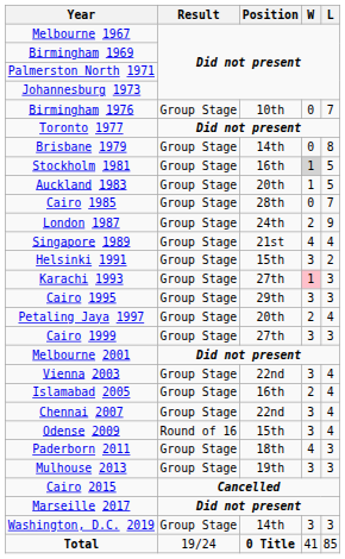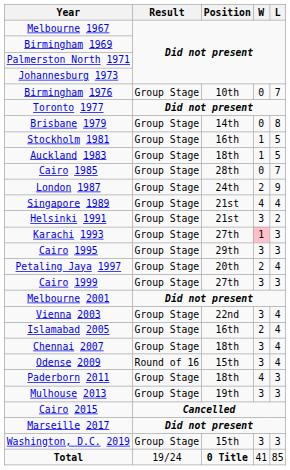 <table class="wikitable" style="text-align: center;">
 <tr>
 <th>Year</th>
 <th>Result</th>
 <th>Position</th>
 <th>W</th>
 <th>L</th>
 </tr>
 <tr>
 <td> <a href='#'>Melbourne</a> <a href='#'>1967</a></td>
 <td rowspan="4" colspan="4" align="center"><strong><em>Did not present</em></strong></td>
 </tr>
 <tr>
 <td> <a href='#'>Birmingham</a> <a href='#'>1969</a></td>
 </tr>
 <tr>
 <td> <a href='#'>Palmerston North</a> <a href='#'>1971</a></td>
 </tr>
 <tr>
 <td> <a href='#'>Johannesburg</a> <a href='#'>1973</a></td>
 </tr>
 <tr>
 <td> <a href='#'>Birmingham</a> <a href='#'>1976</a></td>
 <td>Group Stage</td>
 <td>10th</td>
 <td>0</td>
 <td>7</td>
 </tr>
 <tr>
 <td> <a href='#'>Toronto</a> <a href='#'>1977</a></td>
 <td rowspan="1" colspan="4" align="center"><strong><em>Did not present</em></strong></td>
 </tr>
 <tr>
 <td> <a href='#'>Brisbane</a> <a href='#'>1979</a></td>
 <td>Group Stage</td>
 <td>14th</td>
 <td>0</td>
 <td>8</td>
 </tr>
 <tr>
 <td> <a href='#'>Stockholm</a> <a href='#'>1981</a></td>
 <td>Group Stage</td>
 <td>16th</td>
-<td style="background: lightgrey;">1</td>
+<td>1</td>
 <td>5</td>
 </tr>
 <tr>
 <td> <a href='#'>Auckland</a> <a href='#'>1983</a></td>
 <td>Group Stage</td>
-<td>20th</td>
+<td>18th</td>
 <td>1</td>
 <td>5</td>
 </tr>
 <tr>
 <td> <a href='#'>Cairo</a> <a href='#'>1985</a></td>
 <td>Group Stage</td>
 <td>28th</td>
 <td>0</td>
 <td>7</td>
 </tr>
 <tr>
 <td> <a href='#'>London</a> <a href='#'>1987</a></td>
 <td>Group Stage</td>
 <td>24th</td>
 <td>2</td>
 <td>9</td>
 </tr>
 <tr>
 <td> <a href='#'>Singapore</a> <a href='#'>1989</a></td>
 <td>Group Stage</td>
 <td>21st</td>
 <td>4</td>
 <td>4</td>
 </tr>
 <tr>
 <td> <a href='#'>Helsinki</a> <a href='#'>1991</a></td>
 <td>Group Stage</td>
-<td>15th</td>
+<td>21st</td>
 <td>3</td>
 <td>2</td>
 </tr>
 <tr>
 <td> <a href='#'>Karachi</a> <a href='#'>1993</a></td>
 <td>Group Stage</td>
 <td>27th</td>
 <td style="background: pink;">1</td>
 <td>3</td>
 </tr>
 <tr>
 <td> <a href='#'>Cairo</a> <a href='#'>1995</a></td>
 <td>Group Stage</td>
 <td>29th</td>
 <td>3</td>
 <td>3</td>
 </tr>
 <tr>
 <td> <a href='#'>Petaling Jaya</a> <a href='#'>1997</a></td>
 <td>Group Stage</td>
 <td>20th</td>
 <td>2</td>
 <td>4</td>
 </tr>
 <tr>
 <td> <a href='#'>Cairo</a> <a href='#'>1999</a></td>
 <td>Group Stage</td>
 <td>27th</td>
 <td>3</td>
 <td>3</td>
 </tr>
 <tr>
 <td> <a href='#'>Melbourne</a> <a href='#'>2001</a></td>
 <td rowspan="1" colspan="4" align="center"><strong><em>Did not present</em></strong></td>
 </tr>
 <tr>
 <td> <a href='#'>Vienna</a> <a href='#'>2003</a></td>
 <td>Group Stage</td>
 <td>22nd</td>
 <td>3</td>
 <td>4</td>
 </tr>
 <tr>
 <td> <a href='#'>Islamabad</a> <a href='#'>2005</a></td>
 <td>Group Stage</td>
 <td>16th</td>
 <td>2</td>
 <td>4</td>
 </tr>
 <tr>
 <td> <a href='#'>Chennai</a> <a href='#'>2007</a></td>
 <td>Group Stage</td>
-<td>22nd</td>
+<td>18th</td>
 <td>3</td>
 <td>4</td>
 </tr>
 <tr>
 <td> <a href='#'>Odense</a> <a href='#'>2009</a></td>
 <td>Round of 16</td>
 <td>15th</td>
 <td>3</td>
 <td>4</td>
 </tr>
 <tr>
 <td> <a href='#'>Paderborn</a> <a href='#'>2011</a></td>
 <td>Group Stage</td>
 <td>18th</td>
 <td>4</td>
 <td>3</td>
 </tr>
 <tr>
 <td> <a href='#'>Mulhouse</a> <a href='#'>2013</a></td>
 <td>Group Stage</td>
 <td>19th</td>
 <td>3</td>
 <td>3</td>
 </tr>
 <tr>
 <td> <a href='#'>Cairo</a> <a href='#'>2015</a></td>
 <td rowspan="1" colspan="4" align="center"><strong><em>Cancelled</em></strong></td>
 </tr>
 <tr>
 <td> <a href='#'>Marseille</a> <a href='#'>2017</a></td>
 <td rowspan="1" colspan="4" align="center"><strong><em>Did not present</em></strong></td>
 </tr>
 <tr>
 <td> <a href='#'>Washington, D.C.</a> <a href='#'>2019</a></td>
 <td>Group Stage</td>
-<td>14th</td>
+<td>15th</td>
 <td>3</td>
 <td>3</td>
 </tr>
 <tr>
 <td><strong>Total</strong></td>
 <td>19/24</td>
 <td><strong>0 Title</strong></td>
 <td>41</td>
 <td>85</td>
 </tr>
 </table>
